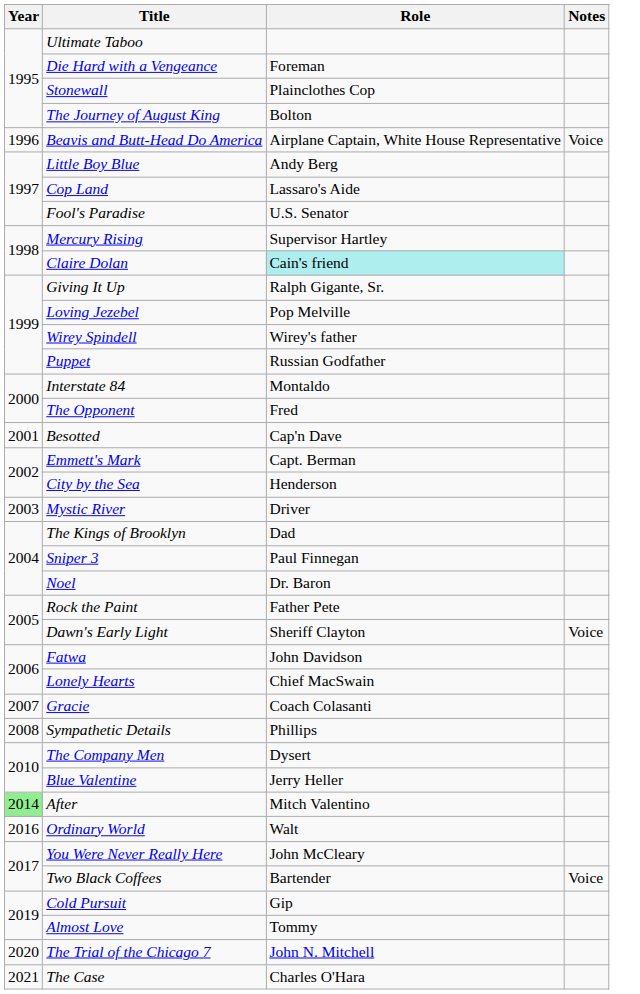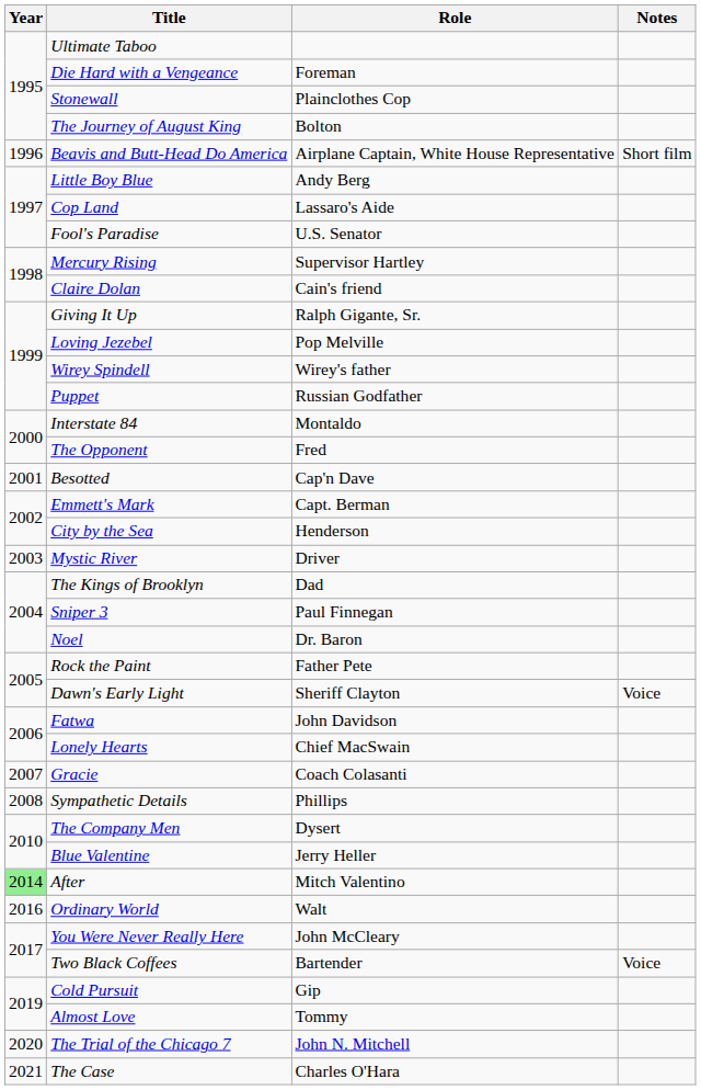 <table class="wikitable sortable">
 <tr>
 <th>Year</th>
 <th>Title</th>
 <th>Role</th>
 <th class="unsortable">Notes</th>
 </tr>
 <tr>
 <td rowspan="4">1995</td>
 <td><em>Ultimate Taboo</em></td>
 <td></td>
 <td></td>
 </tr>
 <tr>
 <td><em><a href='#'>Die Hard with a Vengeance</a></em></td>
 <td>Foreman</td>
 <td></td>
 </tr>
 <tr>
 <td><em><a href='#'>Stonewall</a></em></td>
 <td>Plainclothes Cop</td>
 <td></td>
 </tr>
 <tr>
 <td><em><a href='#'>The Journey of August King</a></em></td>
 <td>Bolton</td>
 <td></td>
 </tr>
 <tr>
 <td>1996</td>
 <td><em><a href='#'>Beavis and Butt-Head Do America</a></em></td>
 <td>Airplane Captain, White House Representative</td>
-<td>Voice</td>
+<td>Short film</td>
 </tr>
 <tr>
 <td rowspan="3">1997</td>
 <td><em><a href='#'>Little Boy Blue</a></em></td>
 <td>Andy Berg</td>
 <td></td>
 </tr>
 <tr>
 <td><em><a href='#'>Cop Land</a></em></td>
 <td>Lassaro's Aide</td>
 <td></td>
 </tr>
 <tr>
 <td><em>Fool's Paradise</em></td>
 <td>U.S. Senator</td>
 <td></td>
 </tr>
 <tr>
 <td rowspan="2">1998</td>
 <td><em><a href='#'>Mercury Rising</a></em></td>
 <td>Supervisor Hartley</td>
 <td></td>
 </tr>
 <tr>
 <td><em><a href='#'>Claire Dolan</a></em></td>
-<td style="background: paleturquoise;">Cain's friend</td>
+<td>Cain's friend</td>
 <td></td>
 </tr>
 <tr>
 <td rowspan="4">1999</td>
 <td><em>Giving It Up</em></td>
 <td>Ralph Gigante, Sr.</td>
 <td></td>
 </tr>
 <tr>
 <td><em><a href='#'>Loving Jezebel</a></em></td>
 <td>Pop Melville</td>
 <td></td>
 </tr>
 <tr>
 <td><em><a href='#'>Wirey Spindell</a></em></td>
 <td>Wirey's father</td>
 <td></td>
 </tr>
 <tr>
 <td><em><a href='#'>Puppet</a></em></td>
 <td>Russian Godfather</td>
 <td></td>
 </tr>
 <tr>
 <td rowspan="2">2000</td>
 <td><em>Interstate 84</em></td>
 <td>Montaldo</td>
 <td></td>
 </tr>
 <tr>
 <td><em><a href='#'>The Opponent</a></em></td>
 <td>Fred</td>
 <td></td>
 </tr>
 <tr>
 <td>2001</td>
 <td><em>Besotted</em></td>
 <td>Cap'n Dave</td>
 <td></td>
 </tr>
 <tr>
 <td rowspan="2">2002</td>
 <td><em><a href='#'>Emmett's Mark</a></em></td>
 <td>Capt. Berman</td>
 <td></td>
 </tr>
 <tr>
 <td><em><a href='#'>City by the Sea</a></em></td>
 <td>Henderson</td>
 <td></td>
 </tr>
 <tr>
 <td>2003</td>
 <td><em><a href='#'>Mystic River</a></em></td>
 <td>Driver</td>
 <td></td>
 </tr>
 <tr>
 <td rowspan="3">2004</td>
 <td><em>The Kings of Brooklyn</em></td>
 <td>Dad</td>
 <td></td>
 </tr>
 <tr>
 <td><em><a href='#'>Sniper 3</a></em></td>
 <td>Paul Finnegan</td>
 <td></td>
 </tr>
 <tr>
 <td><em><a href='#'>Noel</a></em></td>
 <td>Dr. Baron</td>
 <td></td>
 </tr>
 <tr>
 <td rowspan="2">2005</td>
 <td><em>Rock the Paint</em></td>
 <td>Father Pete</td>
 <td></td>
 </tr>
 <tr>
 <td><em>Dawn's Early Light</em></td>
 <td>Sheriff Clayton</td>
 <td>Voice</td>
 </tr>
 <tr>
 <td rowspan="2">2006</td>
 <td><em><a href='#'>Fatwa</a></em></td>
 <td>John Davidson</td>
 <td></td>
 </tr>
 <tr>
 <td><em><a href='#'>Lonely Hearts</a></em></td>
 <td>Chief MacSwain</td>
 <td></td>
 </tr>
 <tr>
 <td>2007</td>
 <td><em><a href='#'>Gracie</a></em></td>
 <td>Coach Colasanti</td>
 <td></td>
 </tr>
 <tr>
 <td>2008</td>
 <td><em>Sympathetic Details</em></td>
 <td>Phillips</td>
 <td></td>
 </tr>
 <tr>
 <td rowspan="2">2010</td>
 <td><em><a href='#'>The Company Men</a></em></td>
 <td>Dysert</td>
 <td></td>
 </tr>
 <tr>
 <td><em><a href='#'>Blue Valentine</a></em></td>
 <td>Jerry Heller</td>
 <td></td>
 </tr>
 <tr>
 <td style="background: lightgreen;">2014</td>
 <td><em>After</em></td>
 <td>Mitch Valentino</td>
 <td></td>
 </tr>
 <tr>
 <td>2016</td>
 <td><em><a href='#'>Ordinary World</a></em></td>
 <td>Walt</td>
 <td></td>
 </tr>
 <tr>
 <td rowspan="2">2017</td>
 <td><em><a href='#'>You Were Never Really Here</a></em></td>
 <td>John McCleary</td>
 <td></td>
 </tr>
 <tr>
 <td><em>Two Black Coffees</em></td>
 <td>Bartender</td>
 <td>Voice</td>
 </tr>
 <tr>
 <td rowspan="2">2019</td>
 <td><em><a href='#'>Cold Pursuit</a></em></td>
 <td>Gip</td>
 <td></td>
 </tr>
 <tr>
 <td><em><a href='#'>Almost Love</a></em></td>
 <td>Tommy</td>
 <td></td>
 </tr>
 <tr>
 <td>2020</td>
 <td><em><a href='#'>The Trial of the Chicago 7</a></em></td>
 <td><a href='#'>John N. Mitchell</a></td>
 <td></td>
 </tr>
 <tr>
 <td>2021</td>
 <td><em>The Case</em></td>
 <td>Charles O'Hara</td>
 <td></td>
 </tr>
 </table>
